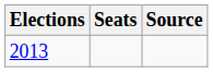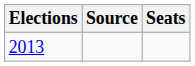 <table class="wikitable">
 <tr>
 <th>Elections</th>
+<th>Source</th>
 <th>Seats</th>
-<th>Source</th>
 </tr>
 <tr>
 <td><a href='#'>2013</a></td>
 <td></td>
 <td></td>
 </tr>
 </table>
